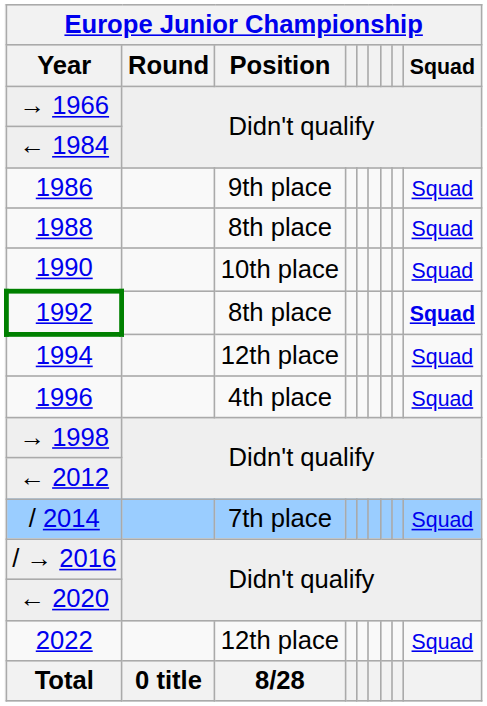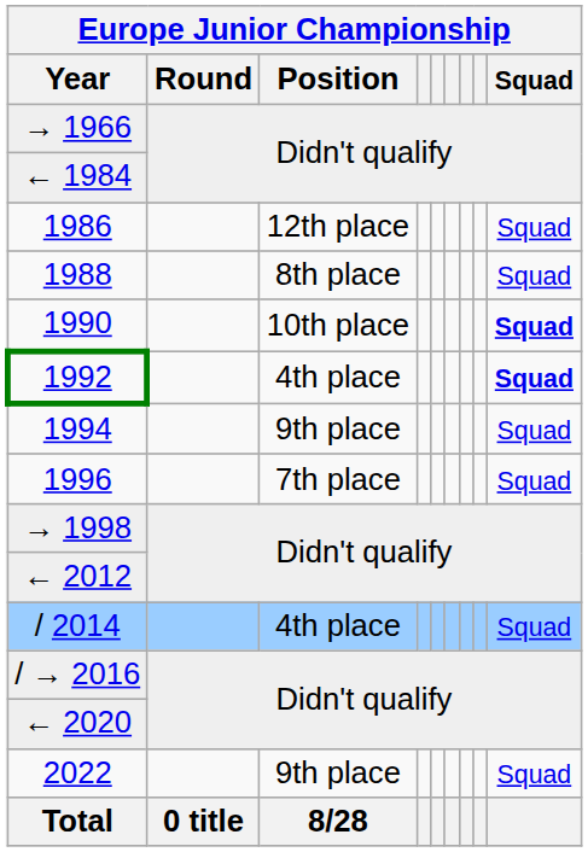 <table class="wikitable" style="text-align: center;">
 <tr>
 <th colspan=9><a href='#'>Europe Junior Championship</a></th>
 </tr>
 <tr>
 <th>Year</th>
 <th>Round</th>
 <th>Position</th>
 <th></th>
 <th></th>
 <th></th>
 <th></th>
 <th></th>
 <th><small>Squad</small></th>
 </tr>
 <tr bgcolor="efefef">
 <td> → <a href='#'>1966</a></td>
 <td colspan=8 rowspan=2>Didn't qualify</td>
 </tr>
 <tr bgcolor="efefef">
 <td> ← <a href='#'>1984</a></td>
 </tr>
 <tr>
 <td> <a href='#'>1986</a></td>
 <td></td>
-<td>9th place</td>
+<td>12th place</td>
 <td></td>
 <td></td>
 <td></td>
 <td></td>
 <td></td>
 <td><small><a href='#'>Squad</a></small></td>
 </tr>
 <tr>
 <td> <a href='#'>1988</a></td>
 <td></td>
 <td>8th place</td>
 <td></td>
 <td></td>
 <td></td>
 <td></td>
 <td></td>
 <td><small><a href='#'>Squad</a></small></td>
 </tr>
 <tr>
 <td> <a href='#'>1990</a></td>
 <td></td>
 <td>10th place</td>
 <td></td>
 <td></td>
 <td></td>
 <td></td>
 <td></td>
-<td><small><a href='#'>Squad</a></small></td>
+<td><strong><small><a href='#'>Squad</a></small></strong></td>
 </tr>
 <tr>
 <td style="border:3px solid green"> <a href='#'>1992</a></td>
 <td></td>
-<td>8th place</td>
+<td>4th place</td>
 <td></td>
 <td></td>
 <td></td>
 <td></td>
 <td></td>
 <td><strong><small><a href='#'>Squad</a></small></strong></td>
 </tr>
 <tr>
 <td> <a href='#'>1994</a></td>
 <td></td>
-<td>12th place</td>
+<td>9th place</td>
 <td></td>
 <td></td>
 <td></td>
 <td></td>
 <td></td>
 <td><small><a href='#'>Squad</a></small></td>
 </tr>
 <tr>
 <td> <a href='#'>1996</a></td>
 <td></td>
-<td>4th place</td>
+<td>7th place</td>
 <td></td>
 <td></td>
 <td></td>
 <td></td>
 <td></td>
 <td><small><a href='#'>Squad</a></small></td>
 </tr>
 <tr bgcolor="efefef">
 <td> → <a href='#'>1998</a></td>
 <td colspan="8" rowspan="2">Didn't qualify</td>
 </tr>
 <tr bgcolor="efefef">
 <td> ← <a href='#'>2012</a></td>
 </tr>
 <tr bgcolor=9acdff>
 <td>/ <a href='#'>2014</a></td>
 <td></td>
-<td>7th place</td>
+<td>4th place</td>
 <td></td>
 <td></td>
 <td></td>
 <td></td>
 <td></td>
 <td><small><a href='#'>Squad</a></small></td>
 </tr>
 <tr bgcolor="efefef">
 <td>/ → <a href='#'>2016</a></td>
 <td colspan="8" rowspan="2">Didn't qualify</td>
 </tr>
 <tr bgcolor="efefef">
 <td>  ← <a href='#'>2020</a></td>
 </tr>
 <tr>
 <td> <a href='#'>2022</a></td>
 <td></td>
-<td>12th place</td>
+<td>9th place</td>
 <td></td>
 <td></td>
 <td></td>
 <td></td>
 <td></td>
 <td><small><a href='#'>Squad</a></small></td>
 </tr>
 <tr>
 <th>Total</th>
 <th>0 title</th>
 <th>8/28</th>
 <th></th>
 <th></th>
 <th></th>
 <th></th>
 <th></th>
 <th></th>
 </tr>
 </table>
